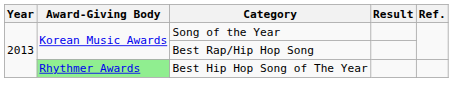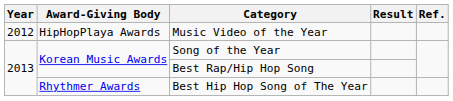 <table class="wikitable">
 <tr>
 <th><strong>Year</strong></th>
 <th><strong>Award-Giving Body</strong></th>
 <th>Category</th>
 <th>Result</th>
 <th>Ref.</th>
+</tr>
+<tr>
+<td>2012</td>
+<td>HipHopPlaya Awards</td>
+<td>Music Video of the Year</td>
+<td></td>
+<td></td>
 </tr>
 <tr>
 <td rowspan="3">2013</td>
 <td rowspan="2"><a href='#'>Korean Music Awards</a></td>
 <td>Song of the Year</td>
 <td></td>
 <td rowspan="2"></td>
 </tr>
 <tr>
 <td>Best Rap/Hip Hop Song</td>
 <td></td>
 </tr>
 <tr>
-<td style="background: lightgreen;"><a href='#'>Rhythmer Awards</a></td>
+<td><a href='#'>Rhythmer Awards</a></td>
 <td>Best Hip Hop Song of The Year</td>
 <td></td>
 <td></td>
 </tr>
 </table>
